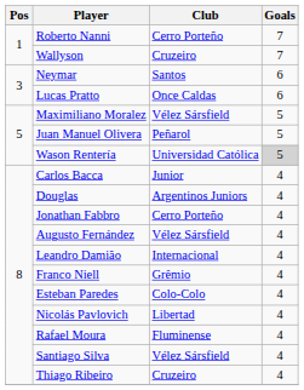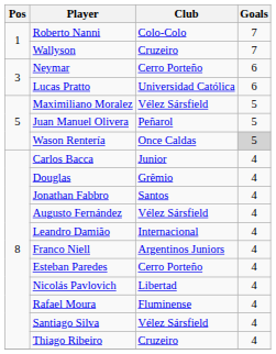 <table class="wikitable">
 <tr>
 <th width=28>Pos</th>
 <th>Player</th>
 <th>Club</th>
 <th>Goals</th>
 </tr>
 <tr>
 <td align=center rowspan=2>1</td>
 <td> <a href='#'>Roberto Nanni</a></td>
-<td> <a href='#'>Cerro Porteño</a></td>
+<td> <a href='#'>Colo-Colo</a></td>
 <td align=center>7</td>
 </tr>
 <tr>
 <td> <a href='#'>Wallyson</a></td>
 <td> <a href='#'>Cruzeiro</a></td>
 <td align=center>7</td>
 </tr>
 <tr>
 <td align=center rowspan=2>3</td>
 <td> <a href='#'>Neymar</a></td>
-<td> <a href='#'>Santos</a></td>
+<td> <a href='#'>Cerro Porteño</a></td>
 <td align=center>6</td>
 </tr>
 <tr>
 <td> <a href='#'>Lucas Pratto</a></td>
-<td> <a href='#'>Once Caldas</a></td>
+<td> <a href='#'>Universidad Católica</a></td>
 <td align=center>6</td>
 </tr>
 <tr>
 <td align=center rowspan=3>5</td>
 <td> <a href='#'>Maximiliano Moralez</a></td>
 <td> <a href='#'>Vélez Sársfield</a></td>
 <td align=center>5</td>
 </tr>
 <tr>
 <td> <a href='#'>Juan Manuel Olivera</a></td>
 <td> <a href='#'>Peñarol</a></td>
 <td align=center>5</td>
 </tr>
 <tr>
 <td> <a href='#'>Wason Rentería</a></td>
-<td> <a href='#'>Universidad Católica</a></td>
+<td> <a href='#'>Once Caldas</a></td>
 <td align=center style="background: lightgrey;">5</td>
 </tr>
 <tr>
 <td align=center rowspan=11>8</td>
 <td> <a href='#'>Carlos Bacca</a></td>
 <td> <a href='#'>Junior</a></td>
 <td align=center>4</td>
 </tr>
 <tr>
 <td> <a href='#'>Douglas</a></td>
-<td> <a href='#'>Argentinos Juniors</a></td>
+<td> <a href='#'>Grêmio</a></td>
 <td align=center>4</td>
 </tr>
 <tr>
 <td> <a href='#'>Jonathan Fabbro</a></td>
-<td> <a href='#'>Cerro Porteño</a></td>
+<td> <a href='#'>Santos</a></td>
 <td align=center>4</td>
 </tr>
 <tr>
 <td> <a href='#'>Augusto Fernández</a></td>
 <td> <a href='#'>Vélez Sársfield</a></td>
 <td align=center>4</td>
 </tr>
 <tr>
 <td> <a href='#'>Leandro Damião</a></td>
 <td> <a href='#'>Internacional</a></td>
 <td align=center>4</td>
 </tr>
 <tr>
 <td> <a href='#'>Franco Niell</a></td>
-<td> <a href='#'>Grêmio</a></td>
+<td> <a href='#'>Argentinos Juniors</a></td>
 <td align=center>4</td>
 </tr>
 <tr>
 <td> <a href='#'>Esteban Paredes</a></td>
-<td> <a href='#'>Colo-Colo</a></td>
+<td> <a href='#'>Cerro Porteño</a></td>
 <td align=center>4</td>
 </tr>
 <tr>
 <td> <a href='#'>Nicolás Pavlovich</a></td>
 <td> <a href='#'>Libertad</a></td>
 <td align=center>4</td>
 </tr>
 <tr>
 <td> <a href='#'>Rafael Moura</a></td>
 <td> <a href='#'>Fluminense</a></td>
 <td align=center>4</td>
 </tr>
 <tr>
 <td> <a href='#'>Santiago Silva</a></td>
 <td> <a href='#'>Vélez Sársfield</a></td>
 <td align=center>4</td>
 </tr>
 <tr>
 <td> <a href='#'>Thiago Ribeiro</a></td>
 <td> <a href='#'>Cruzeiro</a></td>
 <td align=center>4</td>
 </tr>
 <tr>
 </tr>
 </table>
